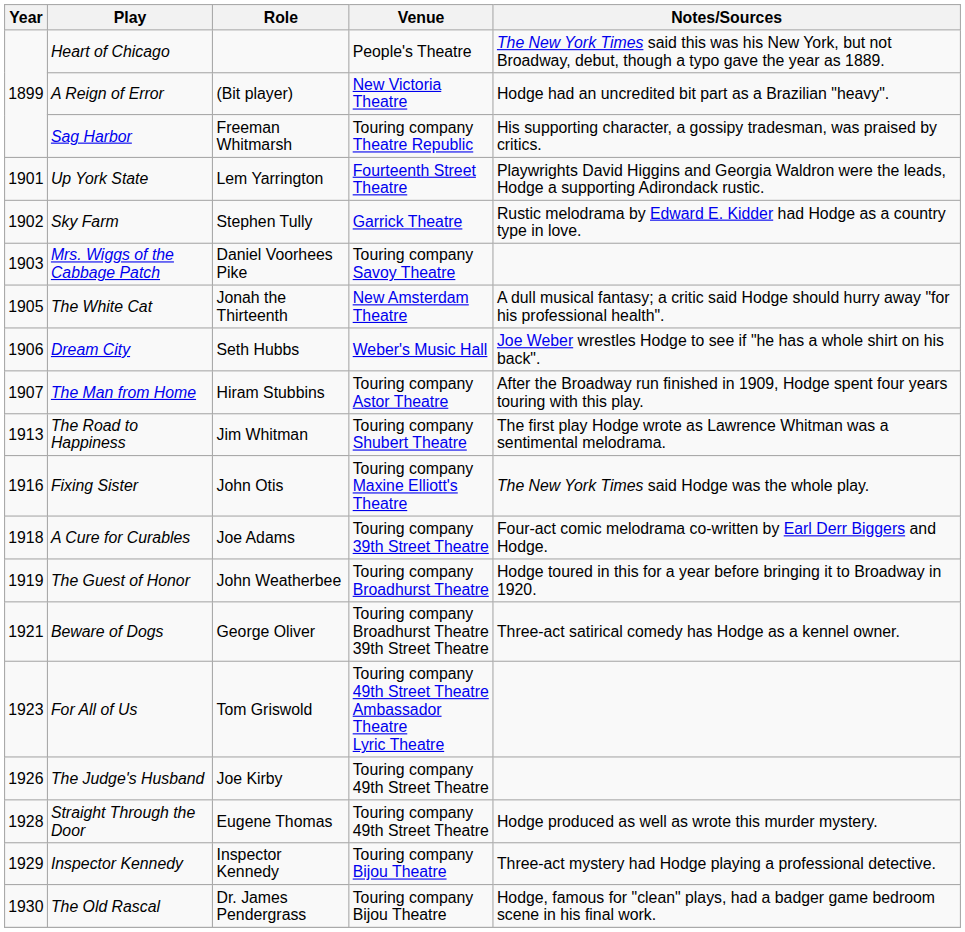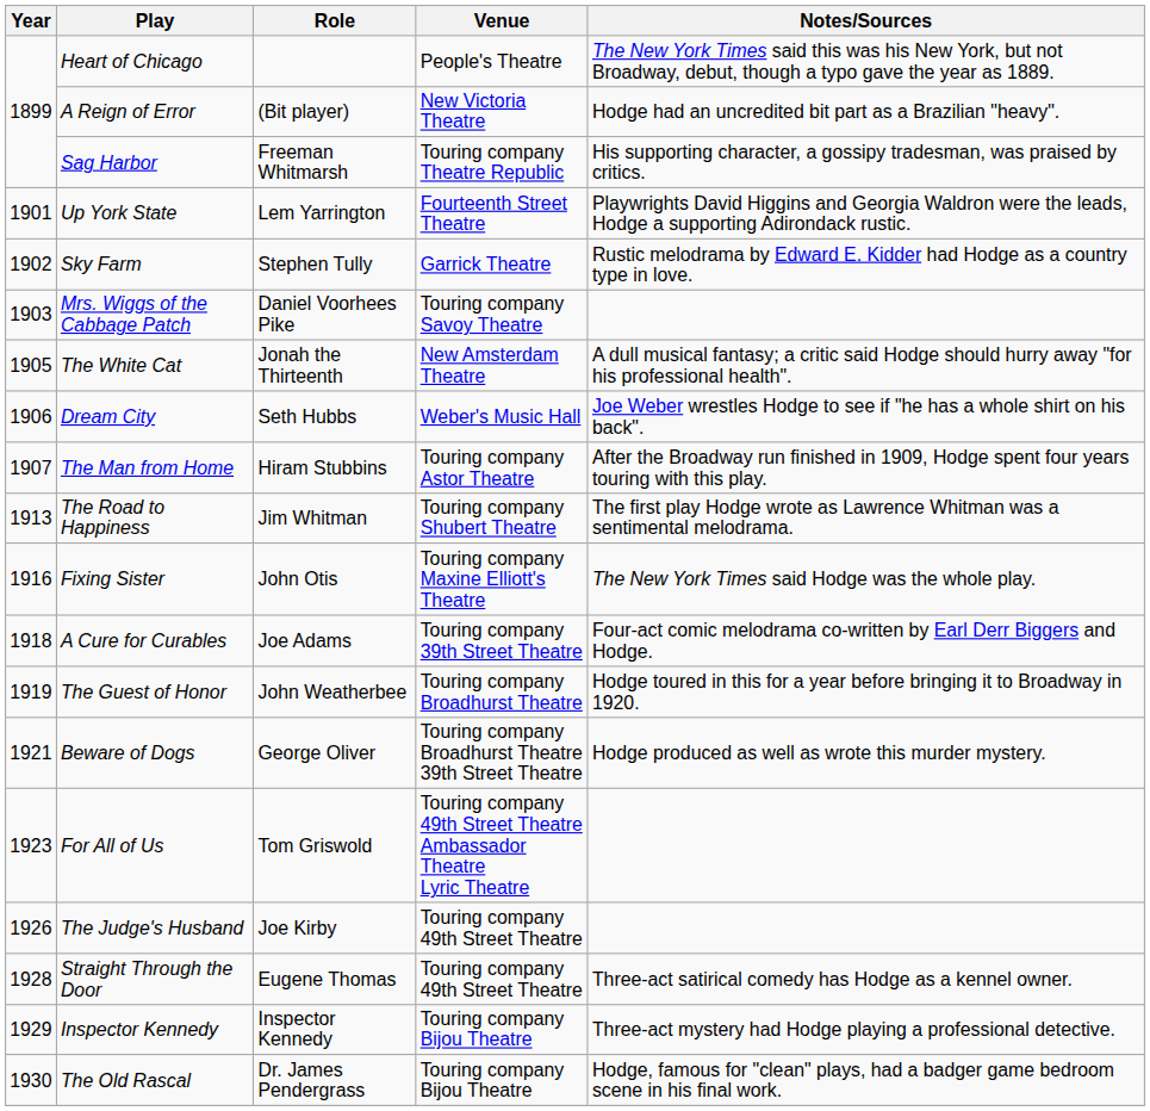 <table class="wikitable sortable plainrowheaders" style="font-size: 90%">
 <tr>
 <th scope="col">Year</th>
 <th scope="col">Play</th>
 <th scope="col">Role</th>
 <th scope="col">Venue</th>
 <th scope="col">Notes/Sources</th>
 </tr>
 <tr>
 <td rowspan=3>1899</td>
 <td><em>Heart of Chicago</em></td>
 <td></td>
 <td>People's Theatre</td>
 <td><em><a href='#'>The New York Times</a></em> said this was his New York, but not Broadway, debut, though a typo gave the year as 1889.</td>
 </tr>
 <tr>
 <td><em>A Reign of Error</em></td>
 <td>(Bit player)</td>
 <td><a href='#'>New Victoria Theatre</a></td>
 <td>Hodge had an uncredited bit part as a Brazilian "heavy".</td>
 </tr>
 <tr>
 <td><em><a href='#'>Sag Harbor</a></em></td>
 <td>Freeman Whitmarsh</td>
 <td>Touring company<br><a href='#'>Theatre Republic</a></td>
 <td>His supporting character, a gossipy tradesman, was praised by critics.</td>
 </tr>
 <tr>
 <td>1901</td>
 <td><em>Up York State</em></td>
 <td>Lem Yarrington</td>
 <td><a href='#'>Fourteenth Street Theatre</a></td>
 <td>Playwrights David Higgins and Georgia Waldron were the leads, Hodge a supporting Adirondack rustic.</td>
 </tr>
 <tr>
 <td>1902</td>
 <td><em>Sky Farm</em></td>
 <td>Stephen Tully</td>
 <td><a href='#'>Garrick Theatre</a></td>
 <td>Rustic melodrama by <a href='#'>Edward E. Kidder</a> had Hodge as a country type in love.</td>
 </tr>
 <tr>
 <td>1903</td>
 <td><em><a href='#'>Mrs. Wiggs of the Cabbage Patch</a></em></td>
 <td>Daniel Voorhees Pike</td>
 <td>Touring company<br><a href='#'>Savoy Theatre</a></td>
 <td></td>
 </tr>
 <tr>
 <td>1905</td>
 <td><em>The White Cat</em></td>
 <td>Jonah the Thirteenth</td>
 <td><a href='#'>New Amsterdam Theatre</a></td>
 <td>A dull musical fantasy; a critic said Hodge should hurry away "for his professional health".</td>
 </tr>
 <tr>
 <td>1906</td>
 <td><em><a href='#'>Dream City</a></em></td>
 <td>Seth Hubbs</td>
 <td><a href='#'>Weber's Music Hall</a></td>
 <td><a href='#'>Joe Weber</a> wrestles Hodge to see if "he has a whole shirt on his back".</td>
 </tr>
 <tr>
 <td>1907</td>
 <td><em><a href='#'>The Man from Home</a></em></td>
 <td>Hiram Stubbins</td>
 <td>Touring company<br><a href='#'>Astor Theatre</a></td>
 <td>After the Broadway run finished in 1909, Hodge spent four years touring with this play.</td>
 </tr>
 <tr>
 <td>1913</td>
 <td><em>The Road to Happiness</em></td>
 <td>Jim Whitman</td>
 <td>Touring company<br><a href='#'>Shubert Theatre</a></td>
 <td>The first play Hodge wrote as Lawrence Whitman was a sentimental melodrama.</td>
 </tr>
 <tr>
 <td>1916</td>
 <td><em>Fixing Sister</em></td>
 <td>John Otis</td>
 <td>Touring company<br><a href='#'>Maxine Elliott's Theatre</a></td>
 <td><em>The New York Times</em> said Hodge was the whole play.</td>
 </tr>
 <tr>
 <td>1918</td>
 <td><em>A Cure for Curables</em></td>
 <td>Joe Adams</td>
 <td>Touring company<br><a href='#'>39th Street Theatre</a></td>
 <td>Four-act comic melodrama co-written by <a href='#'>Earl Derr Biggers</a> and Hodge.</td>
 </tr>
 <tr>
 <td>1919</td>
 <td><em>The Guest of Honor</em></td>
 <td>John Weatherbee</td>
 <td>Touring company<br><a href='#'>Broadhurst Theatre</a></td>
 <td>Hodge toured in this for a year before bringing it to Broadway in 1920.</td>
 </tr>
 <tr>
 <td>1921</td>
 <td><em>Beware of Dogs</em></td>
 <td>George Oliver</td>
 <td>Touring company<br>Broadhurst Theatre<br>39th Street Theatre</td>
-<td>Three-act satirical comedy has Hodge as a kennel owner.</td>
+<td>Hodge produced as well as wrote this murder mystery.</td>
 </tr>
 <tr>
 <td>1923</td>
 <td><em>For All of Us</em></td>
 <td>Tom Griswold</td>
 <td>Touring company<br><a href='#'>49th Street Theatre</a><br><a href='#'>Ambassador Theatre</a><br><a href='#'>Lyric Theatre</a></td>
 <td></td>
 </tr>
 <tr>
 <td>1926</td>
 <td><em>The Judge's Husband</em></td>
 <td>Joe Kirby</td>
 <td>Touring company<br>49th Street Theatre</td>
 <td></td>
 </tr>
 <tr>
 <td>1928</td>
 <td><em>Straight Through the Door</em></td>
 <td>Eugene Thomas</td>
 <td>Touring company<br>49th Street Theatre</td>
-<td>Hodge produced as well as wrote this murder mystery.</td>
+<td>Three-act satirical comedy has Hodge as a kennel owner.</td>
 </tr>
 <tr>
 <td>1929</td>
 <td><em>Inspector Kennedy</em></td>
 <td>Inspector Kennedy</td>
 <td>Touring company<br><a href='#'>Bijou Theatre</a></td>
 <td>Three-act mystery had Hodge playing a professional detective.</td>
 </tr>
 <tr>
 <td>1930</td>
 <td><em>The Old Rascal</em></td>
 <td>Dr. James Pendergrass</td>
 <td>Touring company<br>Bijou Theatre</td>
 <td>Hodge, famous for "clean" plays, had a badger game bedroom scene in his final work.</td>
 </tr>
 <tr>
 </tr>
 </table>
